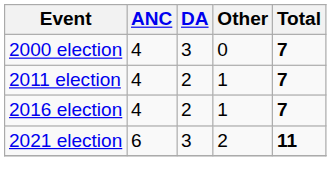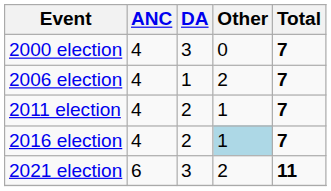 <table class="wikitable">
 <tr>
 <th>Event</th>
 <th><a href='#'>ANC</a></th>
 <th><a href='#'>DA</a></th>
 <th>Other</th>
 <th>Total</th>
 </tr>
 <tr>
 <td><a href='#'>2000 election</a></td>
 <td>4</td>
 <td>3</td>
 <td>0</td>
 <td><strong>7</strong></td>
 </tr>
 <tr>
+<td><a href='#'>2006 election</a></td>
+<td>4</td>
+<td>1</td>
+<td>2</td>
+<td><strong>7</strong></td>
+</tr>
+<tr>
 <td><a href='#'>2011 election</a></td>
 <td>4</td>
 <td>2</td>
 <td>1</td>
 <td><strong>7</strong></td>
 </tr>
 <tr>
 <td><a href='#'>2016 election</a></td>
 <td>4</td>
 <td>2</td>
-<td>1</td>
+<td style="background: lightblue;">1</td>
 <td><strong>7</strong></td>
 </tr>
 <tr>
 <td><a href='#'>2021 election</a></td>
 <td>6</td>
 <td>3</td>
 <td>2</td>
 <td><strong>11</strong></td>
 </tr>
 <tr>
 </tr>
 </table>
